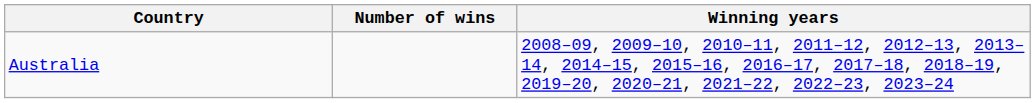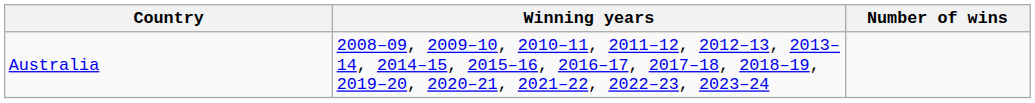 <table class="wikitable" style="width:90%">
 <tr>
 <th Width=32%>Country</th>
+<th Width=50%>Winning years</th>
 <th Width=18%>Number of wins</th>
-<th Width=50%>Winning years</th>
 </tr>
 <tr>
 <td> <a href='#'>Australia</a></td>
+<td><a href='#'>2008–09</a>, <a href='#'>2009–10</a>, <a href='#'>2010–11</a>, <a href='#'>2011–12</a>, <a href='#'>2012–13</a>, <a href='#'>2013–14</a>, <a href='#'>2014–15</a>, <a href='#'>2015–16</a>, <a href='#'>2016–17</a>, <a href='#'>2017–18</a>, <a href='#'>2018–19</a>, <a href='#'>2019–20</a>, <a href='#'>2020–21</a>, <a href='#'>2021–22</a>, <a href='#'>2022–23</a>, <a href='#'>2023–24</a></td>
 <td></td>
-<td><a href='#'>2008–09</a>, <a href='#'>2009–10</a>, <a href='#'>2010–11</a>, <a href='#'>2011–12</a>, <a href='#'>2012–13</a>, <a href='#'>2013–14</a>, <a href='#'>2014–15</a>, <a href='#'>2015–16</a>, <a href='#'>2016–17</a>, <a href='#'>2017–18</a>, <a href='#'>2018–19</a>, <a href='#'>2019–20</a>, <a href='#'>2020–21</a>, <a href='#'>2021–22</a>, <a href='#'>2022–23</a>, <a href='#'>2023–24</a></td>
 </tr>
 </table>
